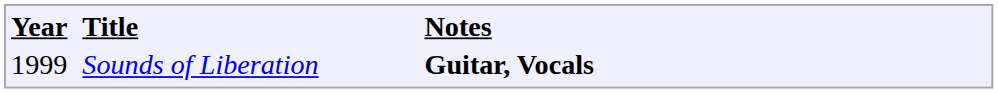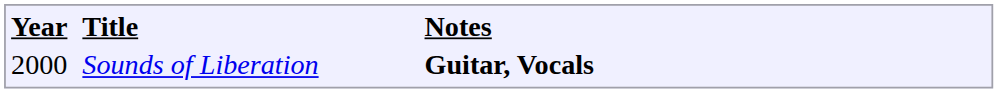 <table style="border: 1px solid #a0a0aa; background-color: #f0f0ff; width: 90%; margin-left:8px;">
 <tr>
 <td width=5%><u><strong>Year</strong></u></td>
 <td width=30%><u><strong>Title</strong></u></td>
 <td width=50%><u><strong>Notes</strong></u></td>
 </tr>
 <tr>
-<td>1999</td>
+<td>2000</td>
 <td><em><a href='#'>Sounds of Liberation</a></em></td>
 <td><strong>Guitar, Vocals</strong></td>
 </tr>
 </table>
